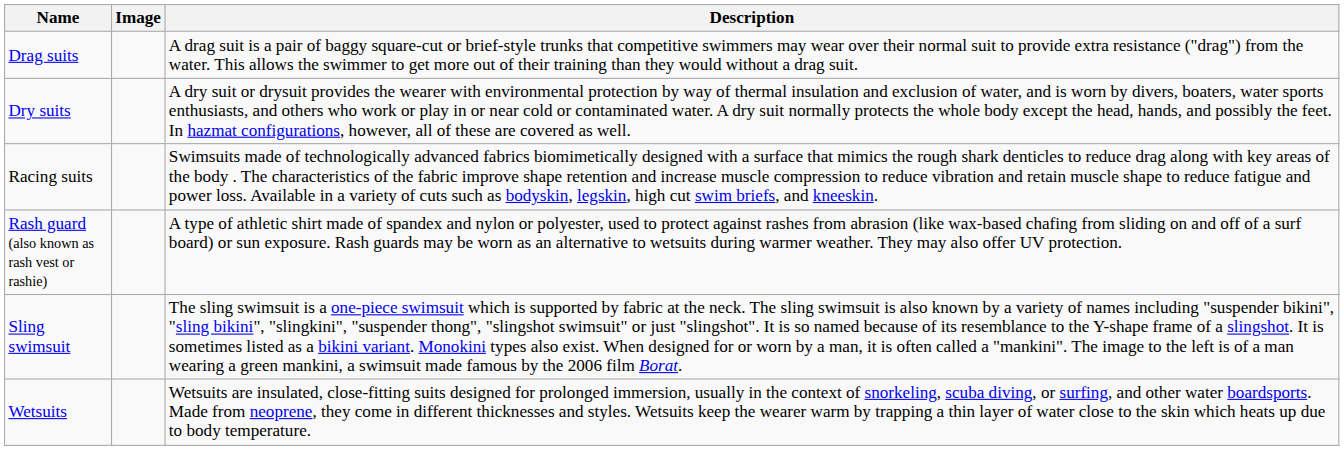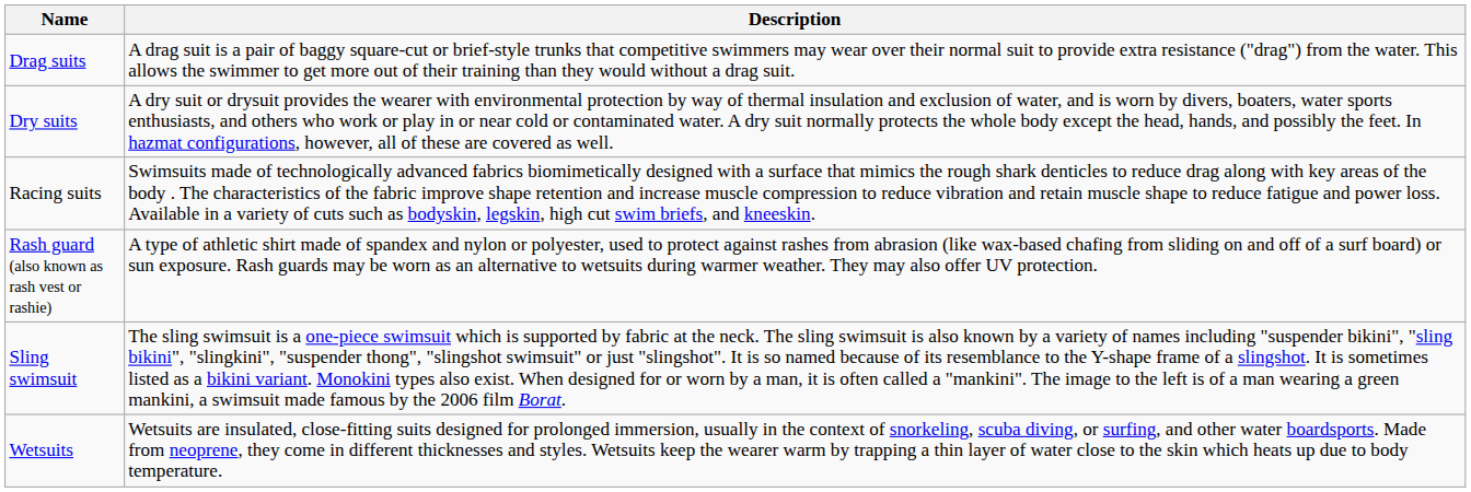 <table class="wikitable">
 <tr>
 <th>Name</th>
-<th>Image</th>
 <th>Description</th>
 </tr>
 <tr>
 <td><a href='#'>Drag suits</a></td>
-<td></td>
 <td valign="top">A drag suit is a pair of baggy square-cut or brief-style trunks that competitive swimmers may wear over their normal suit to provide extra resistance ("drag") from the water. This allows the swimmer to get more out of their training than they would without a drag suit.</td>
 </tr>
 <tr>
 <td><a href='#'>Dry suits</a></td>
-<td></td>
 <td valign="top">A dry suit or drysuit provides the wearer with environmental protection by way of thermal insulation and exclusion of water, and is worn by divers, boaters, water sports enthusiasts, and others who work or play in or near cold or contaminated water. A dry suit normally protects the whole body except the head, hands, and possibly the feet. In <a href='#'>hazmat configurations</a>, however, all of these are covered as well.</td>
 </tr>
 <tr>
 <td>Racing suits</td>
-<td></td>
 <td valign="top">Swimsuits made of technologically advanced fabrics biomimetically designed with a surface that mimics the rough shark denticles to reduce drag along with key areas of the body .  The characteristics of the fabric improve shape retention and increase muscle compression to reduce vibration and retain muscle shape to reduce fatigue and power loss. Available in a variety of cuts such as <a href='#'>bodyskin</a>, <a href='#'>legskin</a>, high cut <a href='#'>swim briefs</a>, and <a href='#'>kneeskin</a>.</td>
 </tr>
 <tr>
 <td><a href='#'>Rash guard</a><br><small>(also known as rash vest or rashie)</small></td>
-<td></td>
 <td valign="top">A type of athletic shirt made of spandex and nylon or polyester, used to protect against rashes from abrasion (like wax-based chafing from sliding on and off of a surf board) or sun exposure. Rash guards may be worn as an alternative to wetsuits during warmer weather. They may also offer UV protection.</td>
 </tr>
 <tr>
 <td><a href='#'>Sling swimsuit</a></td>
-<td></td>
 <td valign="top">The sling swimsuit is a <a href='#'>one-piece swimsuit</a> which is supported by fabric at the neck. The sling swimsuit is also known by a variety of names including "suspender bikini", "<a href='#'>sling bikini</a>", "slingkini", "suspender thong", "slingshot swimsuit" or just "slingshot". It is so named because of its resemblance to the Y-shape frame of a <a href='#'>slingshot</a>. It is sometimes listed as a <a href='#'>bikini variant</a>. <a href='#'>Monokini</a> types also exist.  When designed for or worn by a man, it is often called a "mankini". The image to the left is of a man wearing a green mankini, a swimsuit made famous by the 2006 film <em><a href='#'>Borat</a></em>.</td>
 </tr>
 <tr>
 <td><a href='#'>Wetsuits</a></td>
-<td></td>
 <td valign="top">Wetsuits are insulated, close-fitting suits designed for prolonged immersion, usually in the context of <a href='#'>snorkeling</a>, <a href='#'>scuba diving</a>, or <a href='#'>surfing</a>, and other water <a href='#'>boardsports</a>. Made from <a href='#'>neoprene</a>, they come in different thicknesses and styles. Wetsuits keep the wearer warm by trapping a thin layer of water close to the skin which heats up due to body temperature.</td>
 </tr>
 </table>
